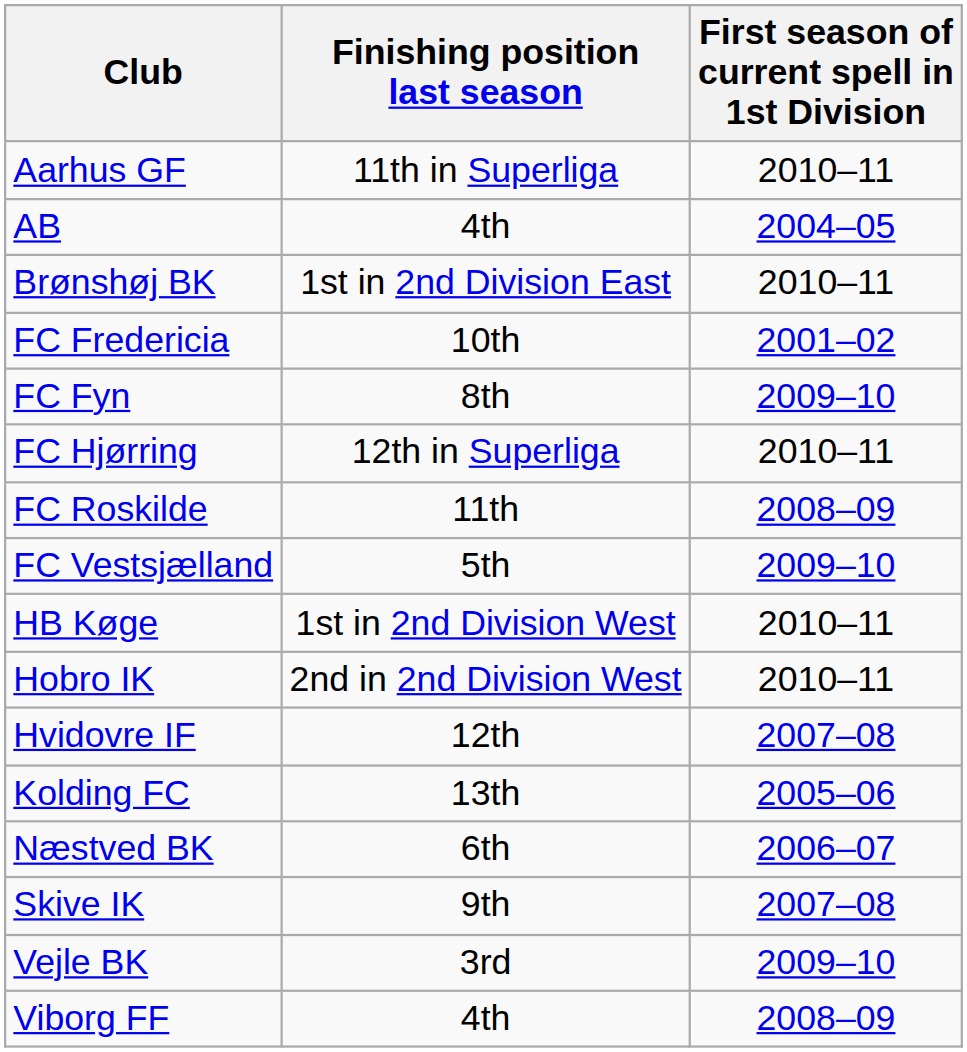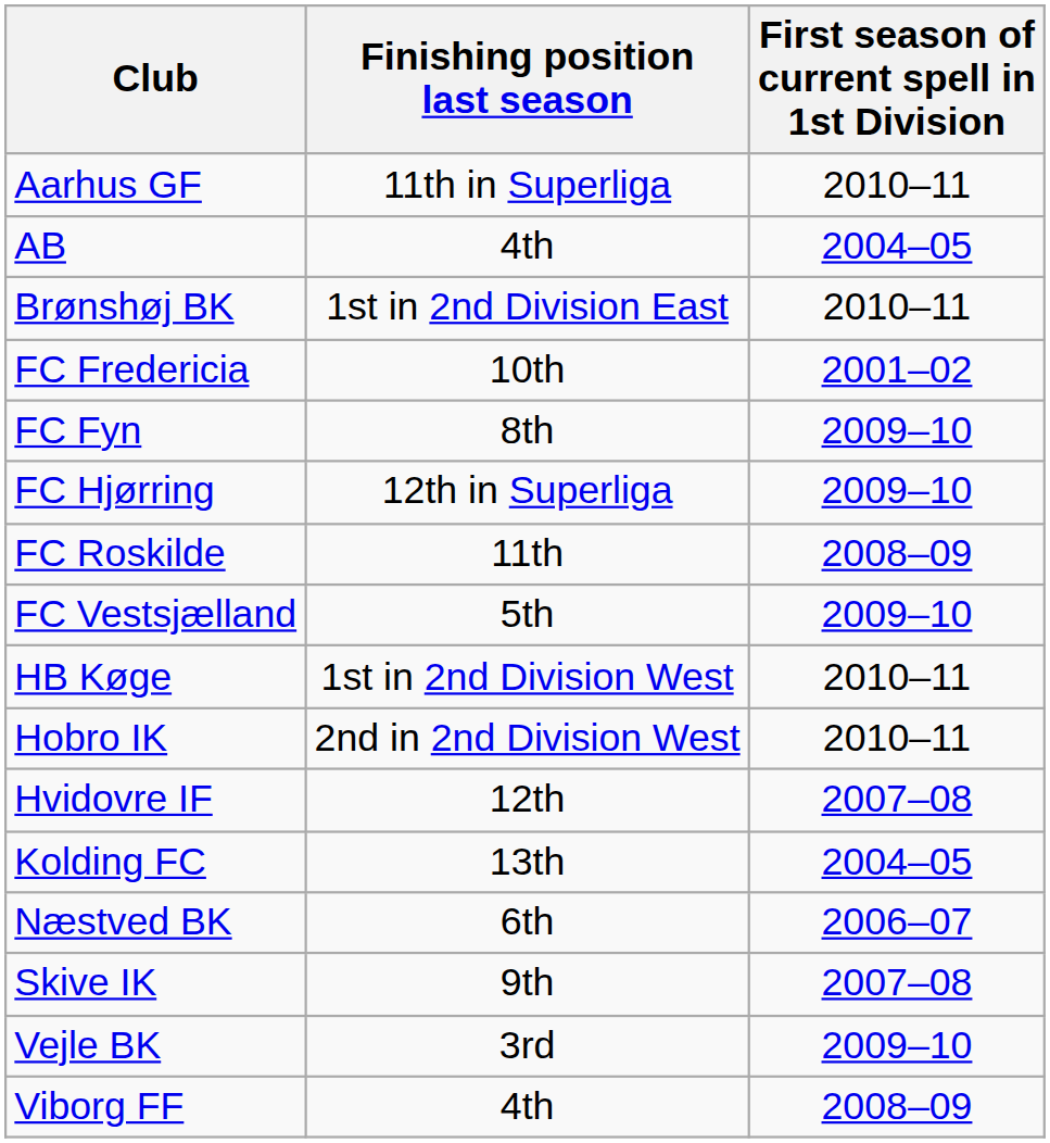 <table class="wikitable" style="text-align:center;">
 <tr>
 <th>Club<br></th>
 <th>Finishing position<br><a href='#'>last season</a></th>
 <th>First season of<br>current spell in<br>1st Division</th>
 </tr>
 <tr>
 <td style="text-align:left;"><a href='#'>Aarhus GF</a></td>
 <td>11th in <a href='#'>Superliga</a></td>
 <td>2010–11</td>
 </tr>
 <tr>
 <td style="text-align:left;"><a href='#'>AB</a></td>
 <td>4th</td>
 <td><a href='#'>2004–05</a></td>
 </tr>
 <tr>
 <td style="text-align:left;"><a href='#'>Brønshøj BK</a></td>
 <td>1st in <a href='#'>2nd Division East</a></td>
 <td>2010–11</td>
 </tr>
 <tr>
 <td style="text-align:left;"><a href='#'>FC Fredericia</a></td>
 <td>10th</td>
 <td><a href='#'>2001–02</a></td>
 </tr>
 <tr>
 <td style="text-align:left;"><a href='#'>FC Fyn</a></td>
 <td>8th</td>
 <td><a href='#'>2009–10</a></td>
 </tr>
 <tr>
 <td style="text-align:left;"><a href='#'>FC Hjørring</a></td>
 <td>12th in <a href='#'>Superliga</a></td>
-<td>2010–11</td>
+<td><a href='#'>2009–10</a></td>
 </tr>
 <tr>
 <td style="text-align:left;"><a href='#'>FC Roskilde</a></td>
 <td>11th</td>
 <td><a href='#'>2008–09</a></td>
 </tr>
 <tr>
 <td style="text-align:left;"><a href='#'>FC Vestsjælland</a></td>
 <td>5th</td>
 <td><a href='#'>2009–10</a></td>
 </tr>
 <tr>
 <td style="text-align:left;"><a href='#'>HB Køge</a></td>
 <td>1st in <a href='#'>2nd Division West</a></td>
 <td>2010–11</td>
 </tr>
 <tr>
 <td style="text-align:left;"><a href='#'>Hobro IK</a></td>
 <td>2nd in <a href='#'>2nd Division West</a></td>
 <td>2010–11</td>
 </tr>
 <tr>
 <td style="text-align:left;"><a href='#'>Hvidovre IF</a></td>
 <td>12th</td>
 <td><a href='#'>2007–08</a></td>
 </tr>
 <tr>
 <td style="text-align:left;"><a href='#'>Kolding FC</a></td>
 <td>13th</td>
-<td><a href='#'>2005–06</a></td>
+<td><a href='#'>2004–05</a></td>
 </tr>
 <tr>
 <td style="text-align:left;"><a href='#'>Næstved BK</a></td>
 <td>6th</td>
 <td><a href='#'>2006–07</a></td>
 </tr>
 <tr>
 <td style="text-align:left;"><a href='#'>Skive IK</a></td>
 <td>9th</td>
 <td><a href='#'>2007–08</a></td>
 </tr>
 <tr>
 <td style="text-align:left;"><a href='#'>Vejle BK</a></td>
 <td>3rd</td>
 <td><a href='#'>2009–10</a></td>
 </tr>
 <tr>
 <td style="text-align:left;"><a href='#'>Viborg FF</a></td>
 <td>4th</td>
 <td><a href='#'>2008–09</a></td>
 </tr>
 </table>
